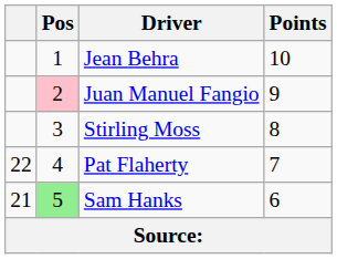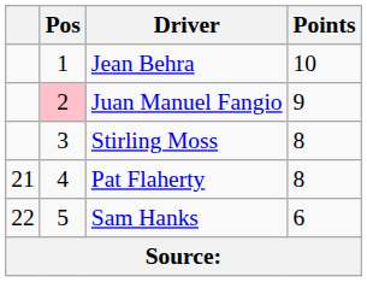 <table class="wikitable" style="font-size: 95%;">
 <tr>
 <th></th>
 <th>Pos</th>
 <th>Driver</th>
 <th>Points</th>
 </tr>
 <tr>
 <td align="left"></td>
 <td align="center">1</td>
 <td> <a href='#'>Jean Behra</a></td>
 <td align="left">10</td>
 </tr>
 <tr>
 <td align="left"></td>
 <td align="center" style="background: pink;">2</td>
 <td> <a href='#'>Juan Manuel Fangio</a></td>
 <td align="left">9</td>
 </tr>
 <tr>
 <td align="left"></td>
 <td align="center">3</td>
 <td> <a href='#'>Stirling Moss</a></td>
 <td align="left">8</td>
 </tr>
 <tr>
-<td align="left"> 22</td>
+<td align="left"> 21</td>
 <td align="center">4</td>
 <td> <a href='#'>Pat Flaherty</a></td>
-<td align="left">7</td>
+<td align="left">8</td>
 </tr>
 <tr>
-<td align="left"> 21</td>
-<td align="center" style="background: lightgreen;">5</td>
+<td align="left"> 22</td>
+<td align="center">5</td>
 <td> <a href='#'>Sam Hanks</a></td>
 <td align="left">6</td>
 </tr>
 <tr>
 <th colspan=4>Source:</th>
 </tr>
 </table>
